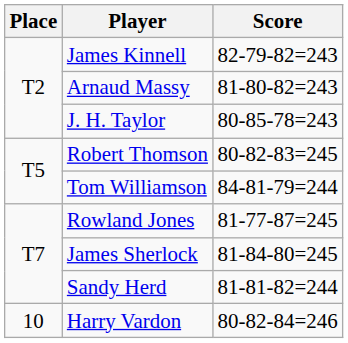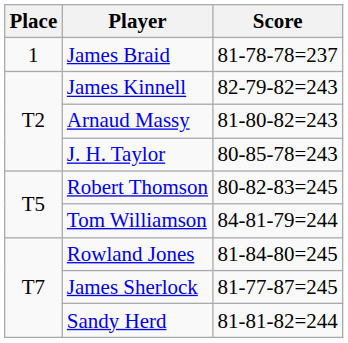 <table class=wikitable>
 <tr>
 <th>Place</th>
 <th>Player</th>
 <th>Score</th>
+</tr>
+<tr>
+<td align=center>1</td>
+<td> <a href='#'>James Braid</a></td>
+<td>81-78-78=237</td>
 </tr>
 <tr>
 <td rowspan=3 align=center>T2</td>
 <td> <a href='#'>James Kinnell</a></td>
 <td>82-79-82=243</td>
 </tr>
 <tr>
 <td> <a href='#'>Arnaud Massy</a></td>
 <td>81-80-82=243</td>
 </tr>
 <tr>
 <td> <a href='#'>J. H. Taylor</a></td>
 <td>80-85-78=243</td>
 </tr>
 <tr>
 <td rowspan=2 align=center>T5</td>
 <td> <a href='#'>Robert Thomson</a></td>
 <td>80-82-83=245</td>
 </tr>
 <tr>
 <td> <a href='#'>Tom Williamson</a></td>
 <td>84-81-79=244</td>
 </tr>
 <tr>
 <td rowspan=3 align=center>T7</td>
 <td> <a href='#'>Rowland Jones</a></td>
-<td>81-77-87=245</td>
+<td>81-84-80=245</td>
 </tr>
 <tr>
 <td> <a href='#'>James Sherlock</a></td>
-<td>81-84-80=245</td>
+<td>81-77-87=245</td>
 </tr>
 <tr>
 <td> <a href='#'>Sandy Herd</a></td>
 <td>81-81-82=244</td>
 </tr>
-<tr>
-<td align=center>10</td>
-<td> <a href='#'>Harry Vardon</a></td>
-<td>80-82-84=246</td>
-</tr>
 </table>
